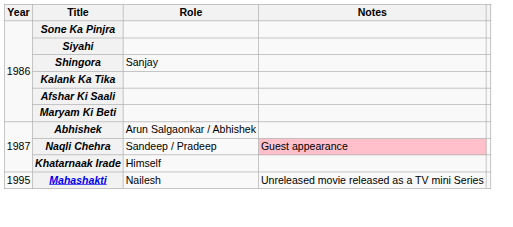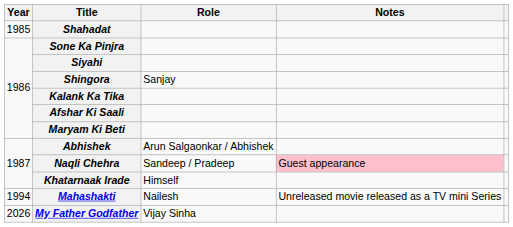 <table class="wikitable plainrowheaders sortable" style="margin-right: 0;">
 <tr>
 <th scope="col">Year</th>
 <th scope="col">Title</th>
 <th scope="col">Role</th>
 <th scope="col" class="unsortable">Notes</th>
 <th scope="col" class="unsortable"></th>
+</tr>
+<tr>
+<td>1985</td>
+<th scope="row"><em>Shahadat</em></th>
+<td></td>
+<td></td>
+<td></td>
 </tr>
 <tr>
 <td rowspan="6">1986</td>
 <th scope="row"><em>Sone Ka Pinjra</em></th>
 <td></td>
 <td></td>
 <td></td>
 </tr>
 <tr>
 <th scope="row"><em>Siyahi</em></th>
 <td></td>
 <td></td>
 <td></td>
 </tr>
 <tr>
 <th scope="row"><em>Shingora</em></th>
 <td>Sanjay</td>
 <td></td>
 <td></td>
 </tr>
 <tr>
 <th scope="row"><em>Kalank Ka Tika</em></th>
 <td></td>
 <td></td>
 <td></td>
 </tr>
 <tr>
 <th scope="row"><em>Afshar Ki Saali</em></th>
 <td></td>
 <td></td>
 <td></td>
 </tr>
 <tr>
 <th scope="row"><em>Maryam Ki Beti</em></th>
 <td></td>
 <td></td>
 <td></td>
 </tr>
 <tr>
 <td rowspan="3">1987</td>
 <th scope="row"><em>Abhishek</em></th>
 <td>Arun Salgaonkar / Abhishek</td>
 <td></td>
 <td></td>
 </tr>
 <tr>
 <th scope="row"><em>Naqli Chehra</em></th>
 <td>Sandeep / Pradeep</td>
 <td style="background: pink;">Guest appearance<br></td>
 <td></td>
 </tr>
 <tr>
 <th scope="row"><em>Khatarnaak Irade</em></th>
 <td>Himself</td>
 <td></td>
 <td></td>
 </tr>
 <tr>
-<td>1995</td>
+<td>1994</td>
 <th scope="row"><em><a href='#'>Mahashakti</a></em></th>
 <td>Nailesh</td>
 <td>Unreleased movie released as a TV mini Series</td>
 <td></td>
 </tr>
+<tr>
+<td>2026</td>
+<th scope="row"><em><a href='#'>My Father Godfather</a></em></th>
+<td>Vijay Sinha</td>
+<td></td>
+<td></td>
+</tr>
 </table>
